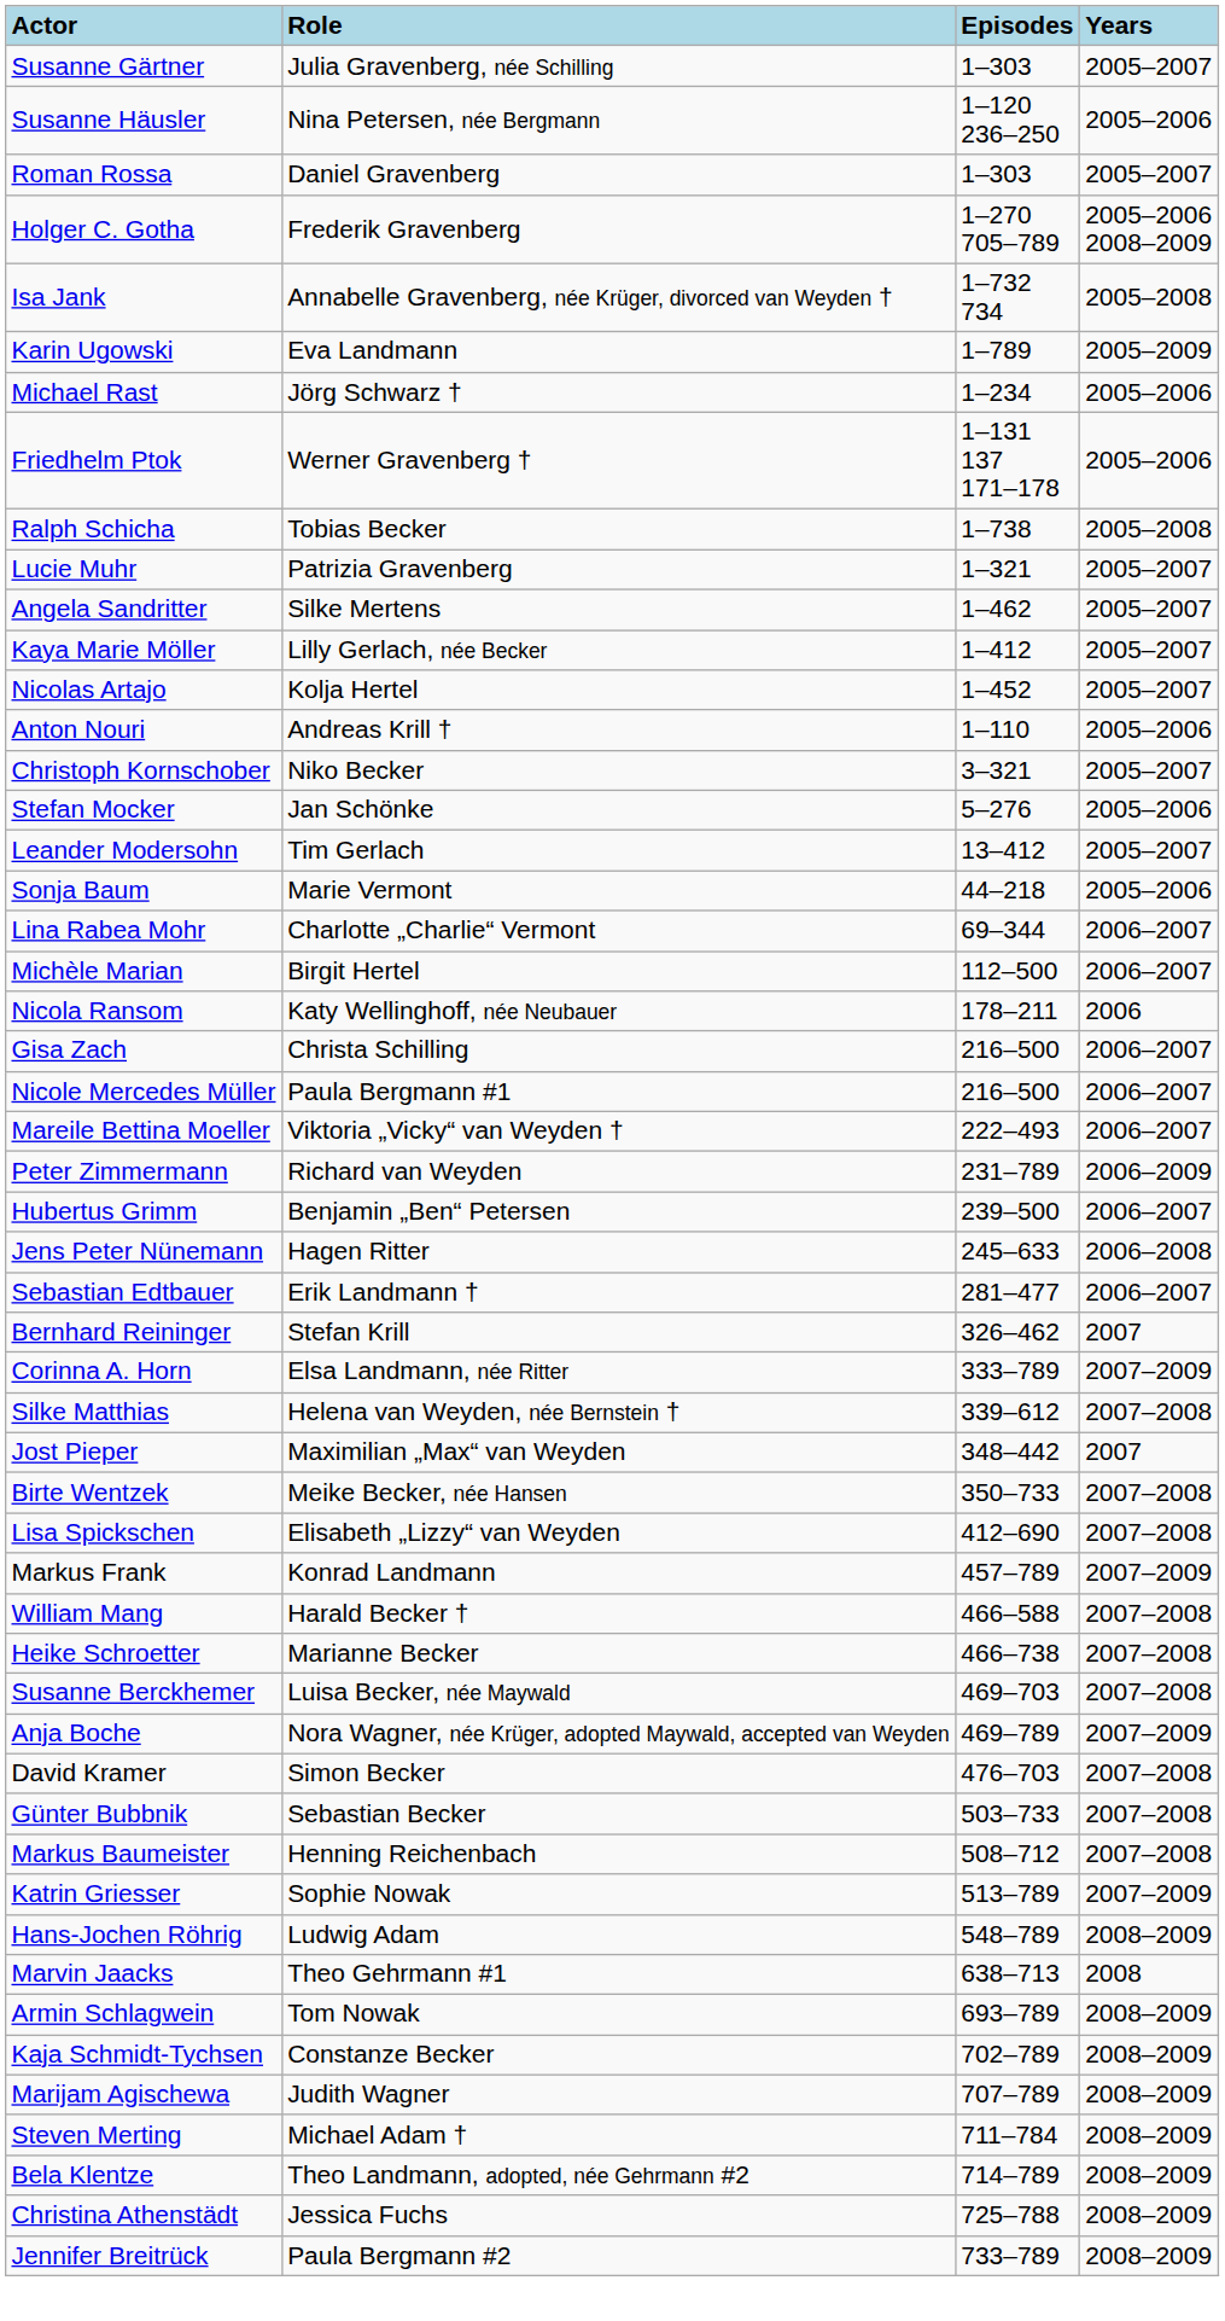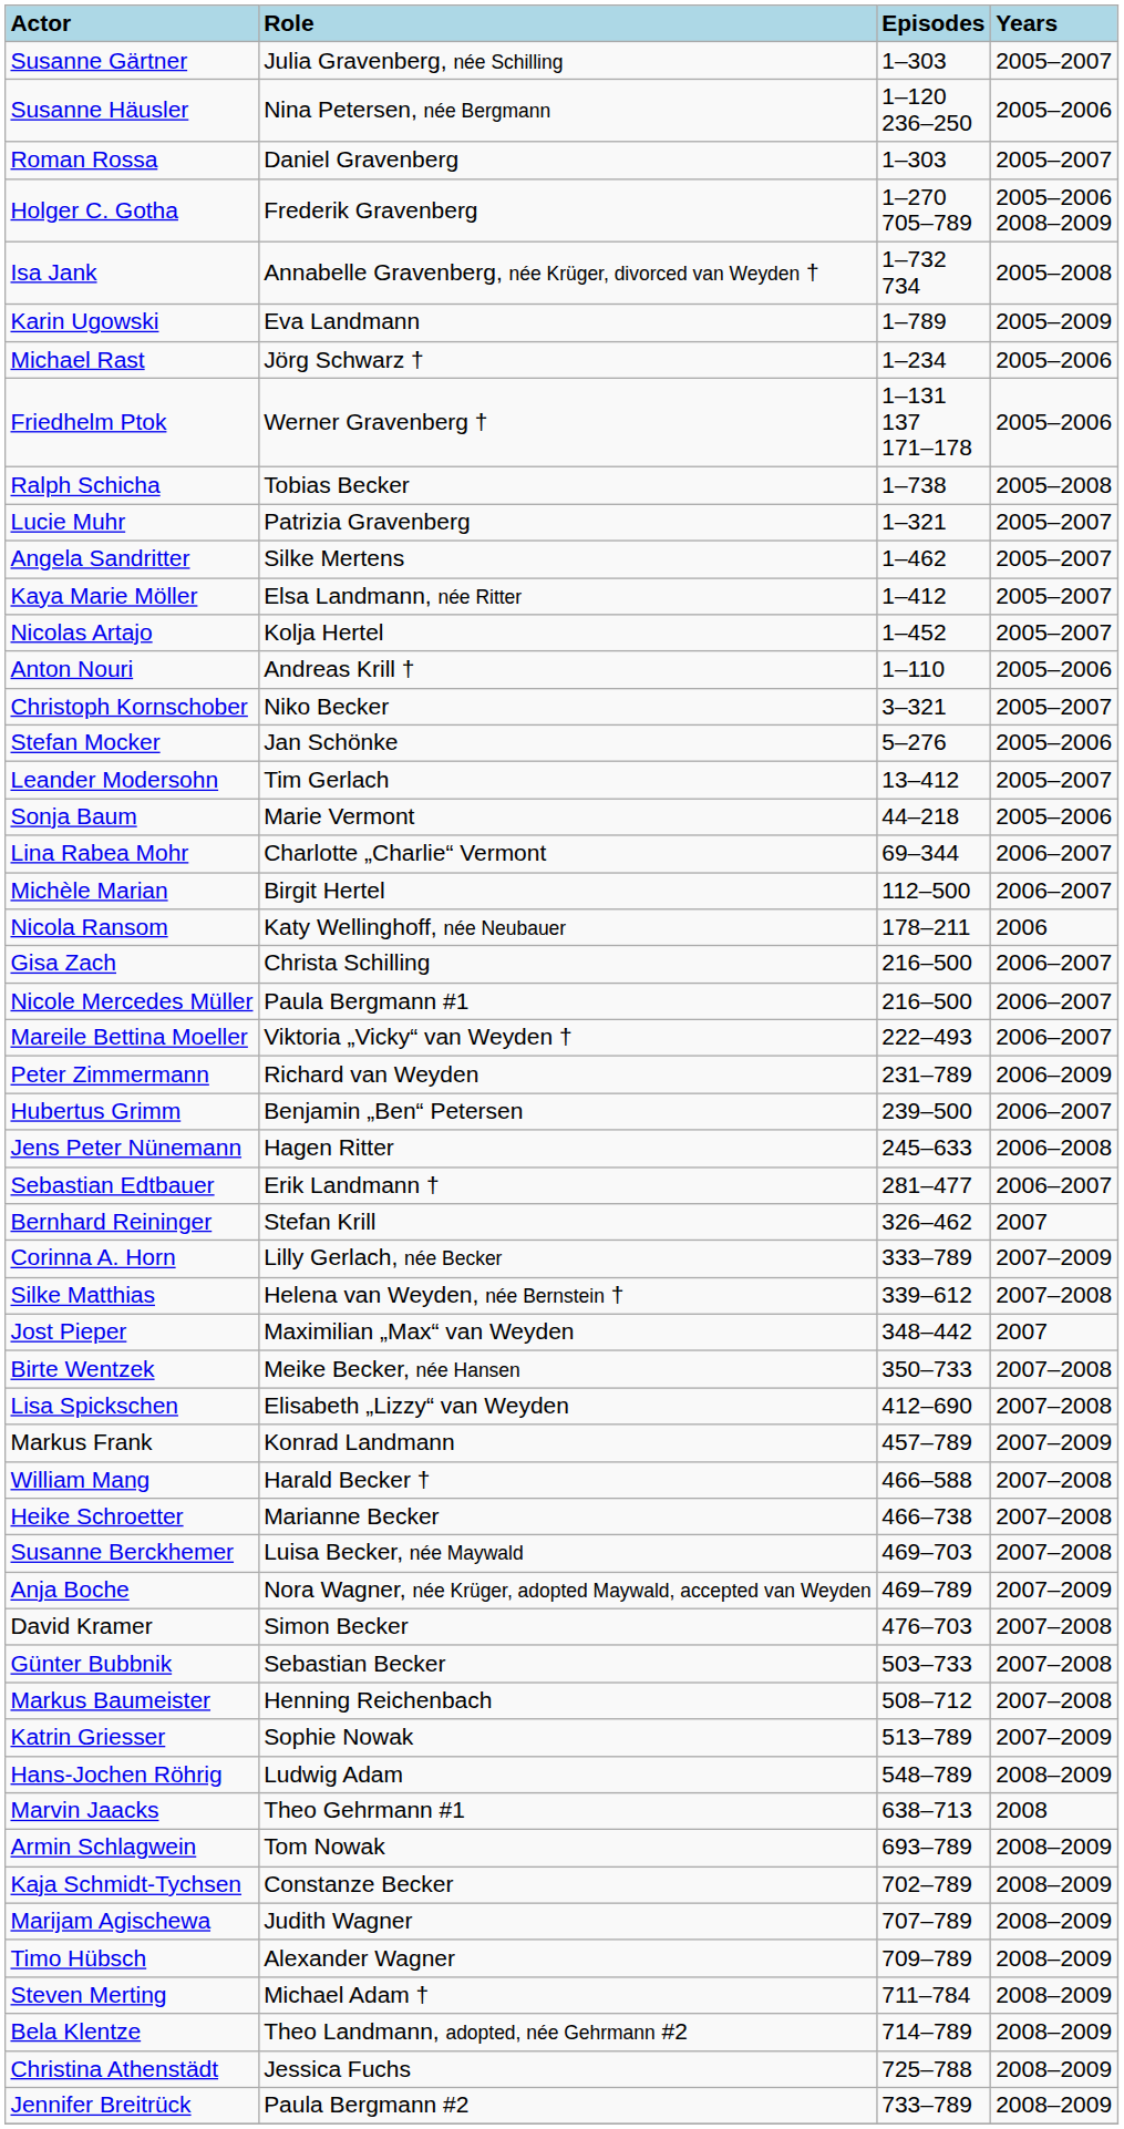 <table class="wikitable">
 <tr>
 <td bgcolor="#add8e6"><strong>Actor</strong></td>
 <td bgcolor="#add8e6"><strong>Role</strong></td>
 <td bgcolor="#add8e6"><strong>Episodes</strong></td>
 <td bgcolor="#add8e6"><strong>Years</strong></td>
 </tr>
 <tr>
 <td><a href='#'>Susanne Gärtner</a></td>
 <td>Julia Gravenberg, <small>née Schilling</small></td>
 <td>1–303</td>
 <td>2005–2007</td>
 </tr>
 <tr>
 <td><a href='#'>Susanne Häusler</a></td>
 <td>Nina Petersen, <small>née Bergmann</small></td>
 <td>1–120<br>236–250</td>
 <td>2005–2006</td>
 </tr>
 <tr>
 <td><a href='#'>Roman Rossa</a></td>
 <td>Daniel Gravenberg</td>
 <td>1–303</td>
 <td>2005–2007</td>
 </tr>
 <tr>
 <td><a href='#'>Holger C. Gotha</a></td>
 <td>Frederik Gravenberg</td>
 <td>1–270<br>705–789</td>
 <td>2005–2006<br>2008–2009</td>
 </tr>
 <tr>
 <td><a href='#'>Isa Jank</a></td>
 <td>Annabelle Gravenberg, <small>née Krüger, divorced van Weyden</small> †</td>
 <td>1–732<br>734<br></td>
 <td>2005–2008</td>
 </tr>
 <tr>
 <td><a href='#'>Karin Ugowski</a></td>
 <td>Eva Landmann</td>
 <td>1–789</td>
 <td>2005–2009</td>
 </tr>
 <tr>
 <td><a href='#'>Michael Rast</a></td>
 <td>Jörg Schwarz †</td>
 <td>1–234</td>
 <td>2005–2006</td>
 </tr>
 <tr>
 <td><a href='#'>Friedhelm Ptok</a></td>
 <td>Werner Gravenberg †</td>
 <td>1–131<br>137<br>171–178<br></td>
 <td>2005–2006</td>
 </tr>
 <tr>
 <td><a href='#'>Ralph Schicha</a></td>
 <td>Tobias Becker</td>
 <td>1–738</td>
 <td>2005–2008</td>
 </tr>
 <tr>
 <td><a href='#'>Lucie Muhr</a></td>
 <td>Patrizia Gravenberg</td>
 <td>1–321</td>
 <td>2005–2007</td>
 </tr>
 <tr>
 <td><a href='#'>Angela Sandritter</a></td>
 <td>Silke Mertens</td>
 <td>1–462</td>
 <td>2005–2007</td>
 </tr>
 <tr>
 <td><a href='#'>Kaya Marie Möller</a></td>
-<td>Lilly Gerlach, <small>née Becker</small></td>
+<td>Elsa Landmann, <small>née Ritter</small></td>
 <td>1–412</td>
 <td>2005–2007</td>
 </tr>
 <tr>
 <td><a href='#'>Nicolas Artajo</a></td>
 <td>Kolja Hertel</td>
 <td>1–452</td>
 <td>2005–2007</td>
 </tr>
 <tr>
 <td><a href='#'>Anton Nouri</a></td>
 <td>Andreas Krill †</td>
 <td>1–110</td>
 <td>2005–2006</td>
 </tr>
 <tr>
 <td><a href='#'>Christoph Kornschober</a></td>
 <td>Niko Becker</td>
 <td>3–321</td>
 <td>2005–2007</td>
 </tr>
 <tr>
 <td><a href='#'>Stefan Mocker</a></td>
 <td>Jan Schönke</td>
 <td>5–276</td>
 <td>2005–2006</td>
 </tr>
 <tr>
 <td><a href='#'>Leander Modersohn</a></td>
 <td>Tim Gerlach</td>
 <td>13–412</td>
 <td>2005–2007</td>
 </tr>
 <tr>
 <td><a href='#'>Sonja Baum</a></td>
 <td>Marie Vermont</td>
 <td>44–218</td>
 <td>2005–2006</td>
 </tr>
 <tr>
 <td><a href='#'>Lina Rabea Mohr</a></td>
 <td>Charlotte „Charlie“ Vermont</td>
 <td>69–344</td>
 <td>2006–2007</td>
 </tr>
 <tr>
 <td><a href='#'>Michèle Marian</a></td>
 <td>Birgit Hertel</td>
 <td>112–500</td>
 <td>2006–2007</td>
 </tr>
 <tr>
 <td><a href='#'>Nicola Ransom</a></td>
 <td>Katy Wellinghoff, <small>née Neubauer</small></td>
 <td>178–211</td>
 <td>2006</td>
 </tr>
 <tr>
 <td><a href='#'>Gisa Zach</a></td>
 <td>Christa Schilling</td>
 <td>216–500</td>
 <td>2006–2007</td>
 </tr>
 <tr>
 <td><a href='#'>Nicole Mercedes Müller</a></td>
 <td>Paula Bergmann #1</td>
 <td>216–500</td>
 <td>2006–2007</td>
 </tr>
 <tr>
 <td><a href='#'>Mareile Bettina Moeller</a></td>
 <td>Viktoria „Vicky“ van Weyden †</td>
 <td>222–493</td>
 <td>2006–2007</td>
 </tr>
 <tr>
 <td><a href='#'>Peter Zimmermann</a></td>
 <td>Richard van Weyden</td>
 <td>231–789</td>
 <td>2006–2009</td>
 </tr>
 <tr>
 <td><a href='#'>Hubertus Grimm</a></td>
 <td>Benjamin „Ben“ Petersen</td>
 <td>239–500</td>
 <td>2006–2007</td>
 </tr>
 <tr>
 <td><a href='#'>Jens Peter Nünemann</a></td>
 <td>Hagen Ritter</td>
 <td>245–633</td>
 <td>2006–2008</td>
 </tr>
 <tr>
 <td><a href='#'>Sebastian Edtbauer</a></td>
 <td>Erik Landmann †</td>
 <td>281–477</td>
 <td>2006–2007</td>
 </tr>
 <tr>
 <td><a href='#'>Bernhard Reininger</a></td>
 <td>Stefan Krill</td>
 <td>326–462</td>
 <td>2007</td>
 </tr>
 <tr>
 <td><a href='#'>Corinna A. Horn</a></td>
-<td>Elsa Landmann, <small>née Ritter</small></td>
+<td>Lilly Gerlach, <small>née Becker</small></td>
 <td>333–789</td>
 <td>2007–2009</td>
 </tr>
 <tr>
 <td><a href='#'>Silke Matthias</a></td>
 <td>Helena van Weyden, <small>née Bernstein</small> †</td>
 <td>339–612</td>
 <td>2007–2008</td>
 </tr>
 <tr>
 <td><a href='#'>Jost Pieper</a></td>
 <td>Maximilian „Max“ van Weyden</td>
 <td>348–442</td>
 <td>2007</td>
 </tr>
 <tr>
 <td><a href='#'>Birte Wentzek</a></td>
 <td>Meike Becker, <small>née Hansen</small></td>
 <td>350–733</td>
 <td>2007–2008</td>
 </tr>
 <tr>
 <td><a href='#'>Lisa Spickschen</a></td>
 <td>Elisabeth „Lizzy“ van Weyden</td>
 <td>412–690</td>
 <td>2007–2008</td>
 </tr>
 <tr>
 <td>Markus Frank</td>
 <td>Konrad Landmann</td>
 <td>457–789</td>
 <td>2007–2009</td>
 </tr>
 <tr>
 <td><a href='#'>William Mang</a></td>
 <td>Harald Becker †</td>
 <td>466–588</td>
 <td>2007–2008</td>
 </tr>
 <tr>
 <td><a href='#'>Heike Schroetter</a></td>
 <td>Marianne Becker</td>
 <td>466–738</td>
 <td>2007–2008</td>
 </tr>
 <tr>
 <td><a href='#'>Susanne Berckhemer</a></td>
 <td>Luisa Becker, <small>née Maywald</small></td>
 <td>469–703</td>
 <td>2007–2008</td>
 </tr>
 <tr>
 <td><a href='#'>Anja Boche</a></td>
 <td>Nora Wagner, <small>née Krüger, adopted Maywald, accepted van Weyden</small></td>
 <td>469–789</td>
 <td>2007–2009</td>
 </tr>
 <tr>
 <td>David Kramer</td>
 <td>Simon Becker</td>
 <td>476–703</td>
 <td>2007–2008</td>
 </tr>
 <tr>
 <td><a href='#'>Günter Bubbnik</a></td>
 <td>Sebastian Becker</td>
 <td>503–733</td>
 <td>2007–2008</td>
 </tr>
 <tr>
 <td><a href='#'>Markus Baumeister</a></td>
 <td>Henning Reichenbach</td>
 <td>508–712</td>
 <td>2007–2008</td>
 </tr>
 <tr>
 <td><a href='#'>Katrin Griesser</a></td>
 <td>Sophie Nowak</td>
 <td>513–789</td>
 <td>2007–2009</td>
 </tr>
 <tr>
 <td><a href='#'>Hans-Jochen Röhrig</a></td>
 <td>Ludwig Adam</td>
 <td>548–789</td>
 <td>2008–2009</td>
 </tr>
 <tr>
 <td><a href='#'>Marvin Jaacks</a></td>
 <td>Theo Gehrmann #1</td>
 <td>638–713</td>
 <td>2008</td>
 </tr>
 <tr>
 <td><a href='#'>Armin Schlagwein</a></td>
 <td>Tom Nowak</td>
 <td>693–789</td>
 <td>2008–2009</td>
 </tr>
 <tr>
 <td><a href='#'>Kaja Schmidt-Tychsen</a></td>
 <td>Constanze Becker</td>
 <td>702–789</td>
 <td>2008–2009</td>
 </tr>
 <tr>
 <td><a href='#'>Marijam Agischewa</a></td>
 <td>Judith Wagner</td>
 <td>707–789</td>
 <td>2008–2009</td>
 </tr>
 <tr>
+<td><a href='#'>Timo Hübsch</a></td>
+<td>Alexander Wagner</td>
+<td>709–789</td>
+<td>2008–2009</td>
+</tr>
+<tr>
 <td><a href='#'>Steven Merting</a></td>
 <td>Michael Adam †</td>
 <td>711–784</td>
 <td>2008–2009</td>
 </tr>
 <tr>
 <td><a href='#'>Bela Klentze</a></td>
 <td>Theo Landmann, <small>adopted, née Gehrmann</small> #2</td>
 <td>714–789</td>
 <td>2008–2009</td>
 </tr>
 <tr>
 <td><a href='#'>Christina Athenstädt</a></td>
 <td>Jessica Fuchs</td>
 <td>725–788</td>
 <td>2008–2009</td>
 </tr>
 <tr>
 <td><a href='#'>Jennifer Breitrück</a></td>
 <td>Paula Bergmann #2</td>
 <td>733–789</td>
 <td>2008–2009</td>
 </tr>
 <tr>
 </tr>
 </table>
